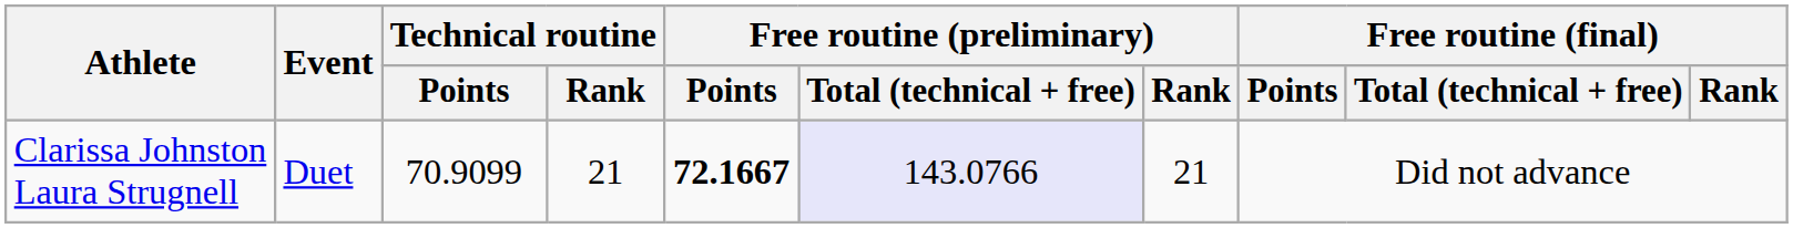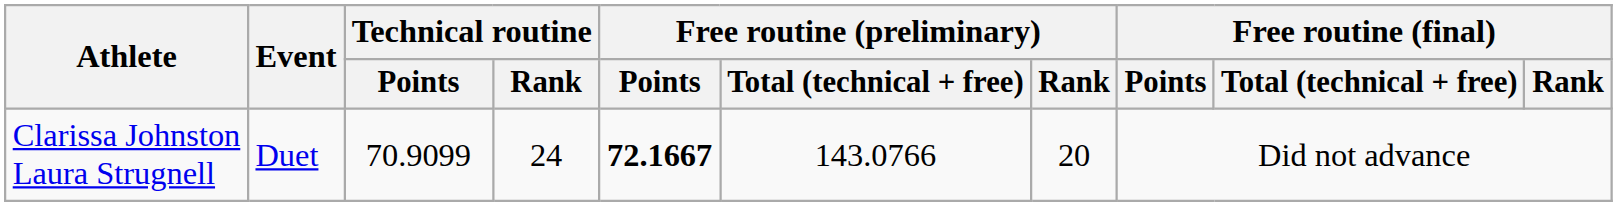 <table class="wikitable" style="font-size:90%">
 <tr>
 <th rowspan="2">Athlete</th>
 <th rowspan="2">Event</th>
 <th colspan=2>Technical routine</th>
 <th colspan=3>Free routine (preliminary)</th>
 <th colspan=3>Free routine (final)</th>
 </tr>
 <tr style="font-size:95%">
 <th>Points</th>
 <th>Rank</th>
 <th>Points</th>
 <th>Total (technical + free)</th>
 <th>Rank</th>
 <th>Points</th>
 <th>Total (technical + free)</th>
 <th>Rank</th>
 </tr>
 <tr align=center>
 <td align=left><a href='#'>Clarissa Johnston</a><br><a href='#'>Laura Strugnell</a></td>
 <td align=left><a href='#'>Duet</a></td>
 <td>70.9099</td>
-<td>21</td>
+<td>24</td>
 <td><strong>72.1667</strong></td>
-<td style="background: lavender;">143.0766</td>
-<td>21</td>
+<td>143.0766</td>
+<td>20</td>
 <td colspan="3">Did not advance</td>
 </tr>
 </table>
